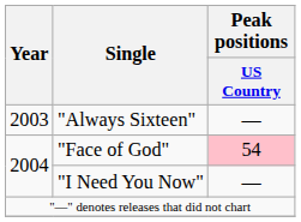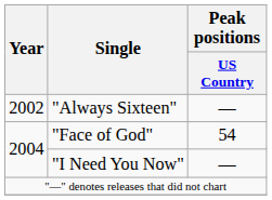 <table class="wikitable" style="text-align:center;">
 <tr>
 <th rowspan="2">Year</th>
 <th rowspan="2">Single</th>
 <th colspan="1">Peak positions</th>
 </tr>
 <tr style="font-size:smaller;">
 <th width="65"><a href='#'>US Country</a></th>
 </tr>
 <tr>
-<td>2003</td>
+<td>2002</td>
 <td align="left">"Always Sixteen"</td>
 <td>—</td>
 </tr>
 <tr>
 <td rowspan="2">2004</td>
 <td align="left">"Face of God"</td>
-<td style="background: pink;">54</td>
+<td>54</td>
 </tr>
 <tr>
 <td align="left">"I Need You Now"</td>
 <td>—</td>
 </tr>
 <tr>
 <td colspan="3" style="font-size:8pt">"—" denotes releases that did not chart</td>
 </tr>
 <tr>
 </tr>
 </table>
